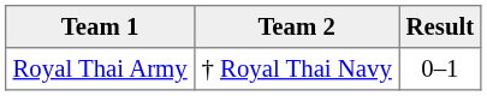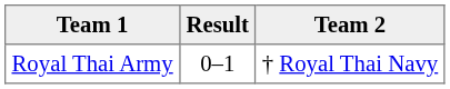 <table border="1" cellpadding="4" cellspacing="0" style="text-align:center; border-collapse:collapse;">
 <tr style="background:#efefef;">
 <th>Team 1</th>
+<th>Result</th>
 <th>Team 2</th>
-<th>Result</th>
 </tr>
 <tr style="">
 <td><a href='#'>Royal Thai Army</a></td>
+<td>0–1</td>
 <td>† <a href='#'>Royal Thai Navy</a></td>
-<td>0–1</td>
 </tr>
 </table>
